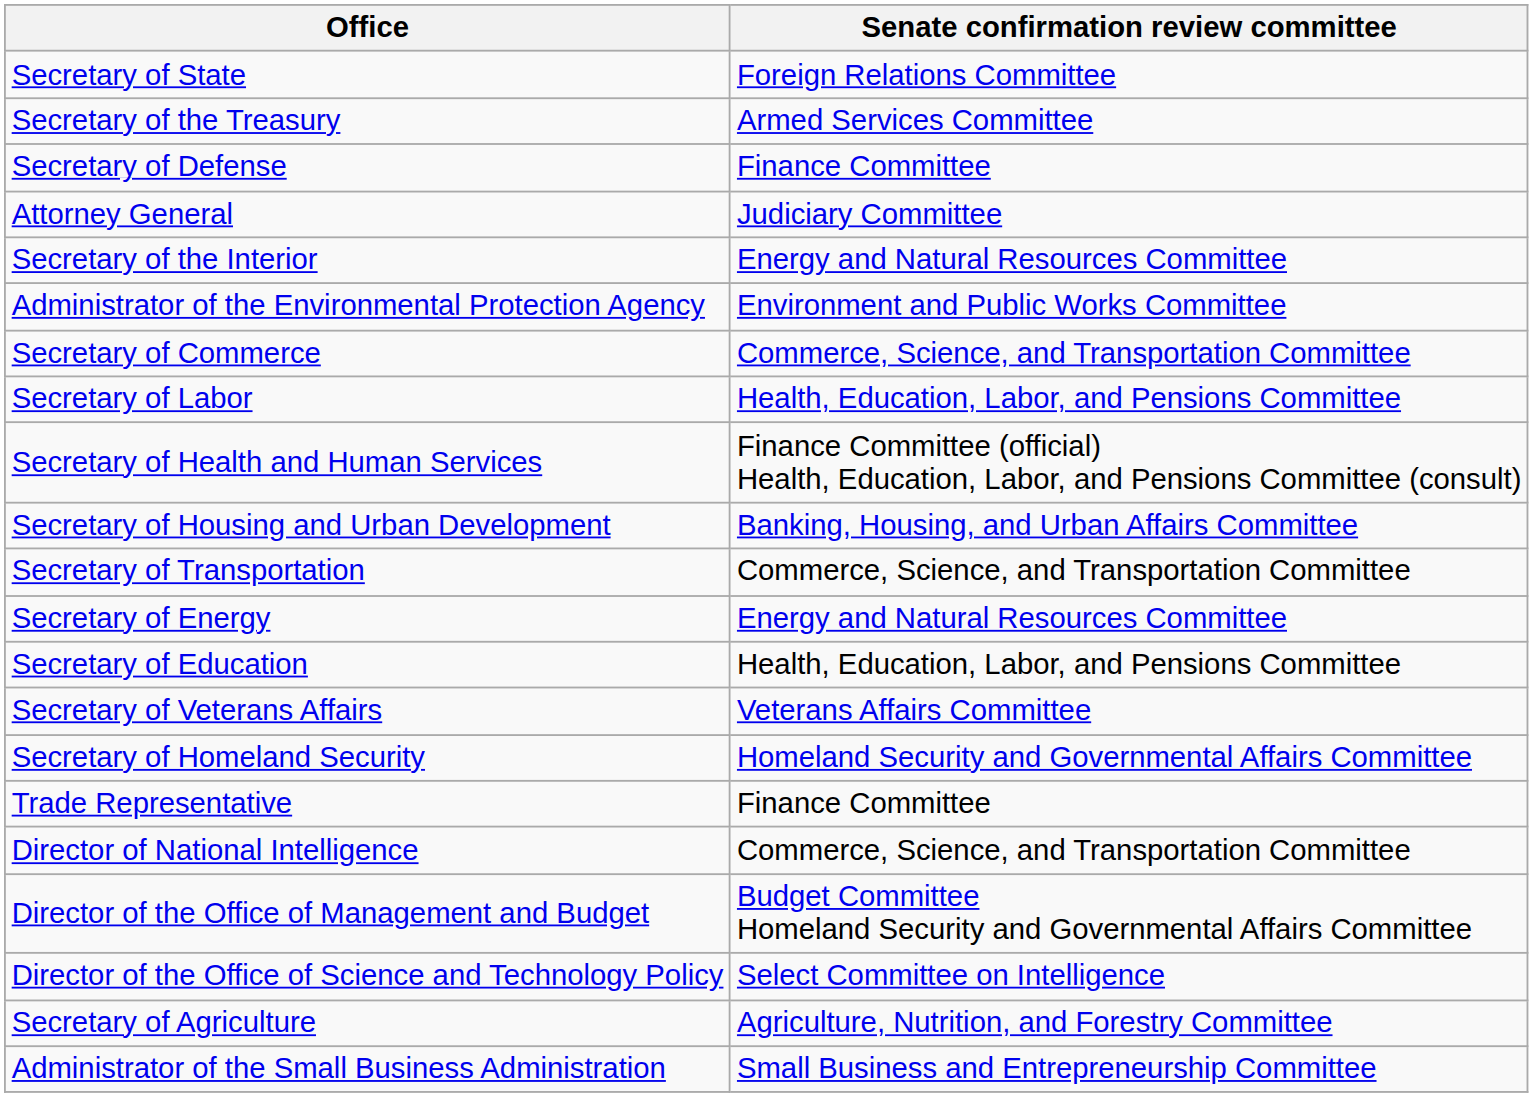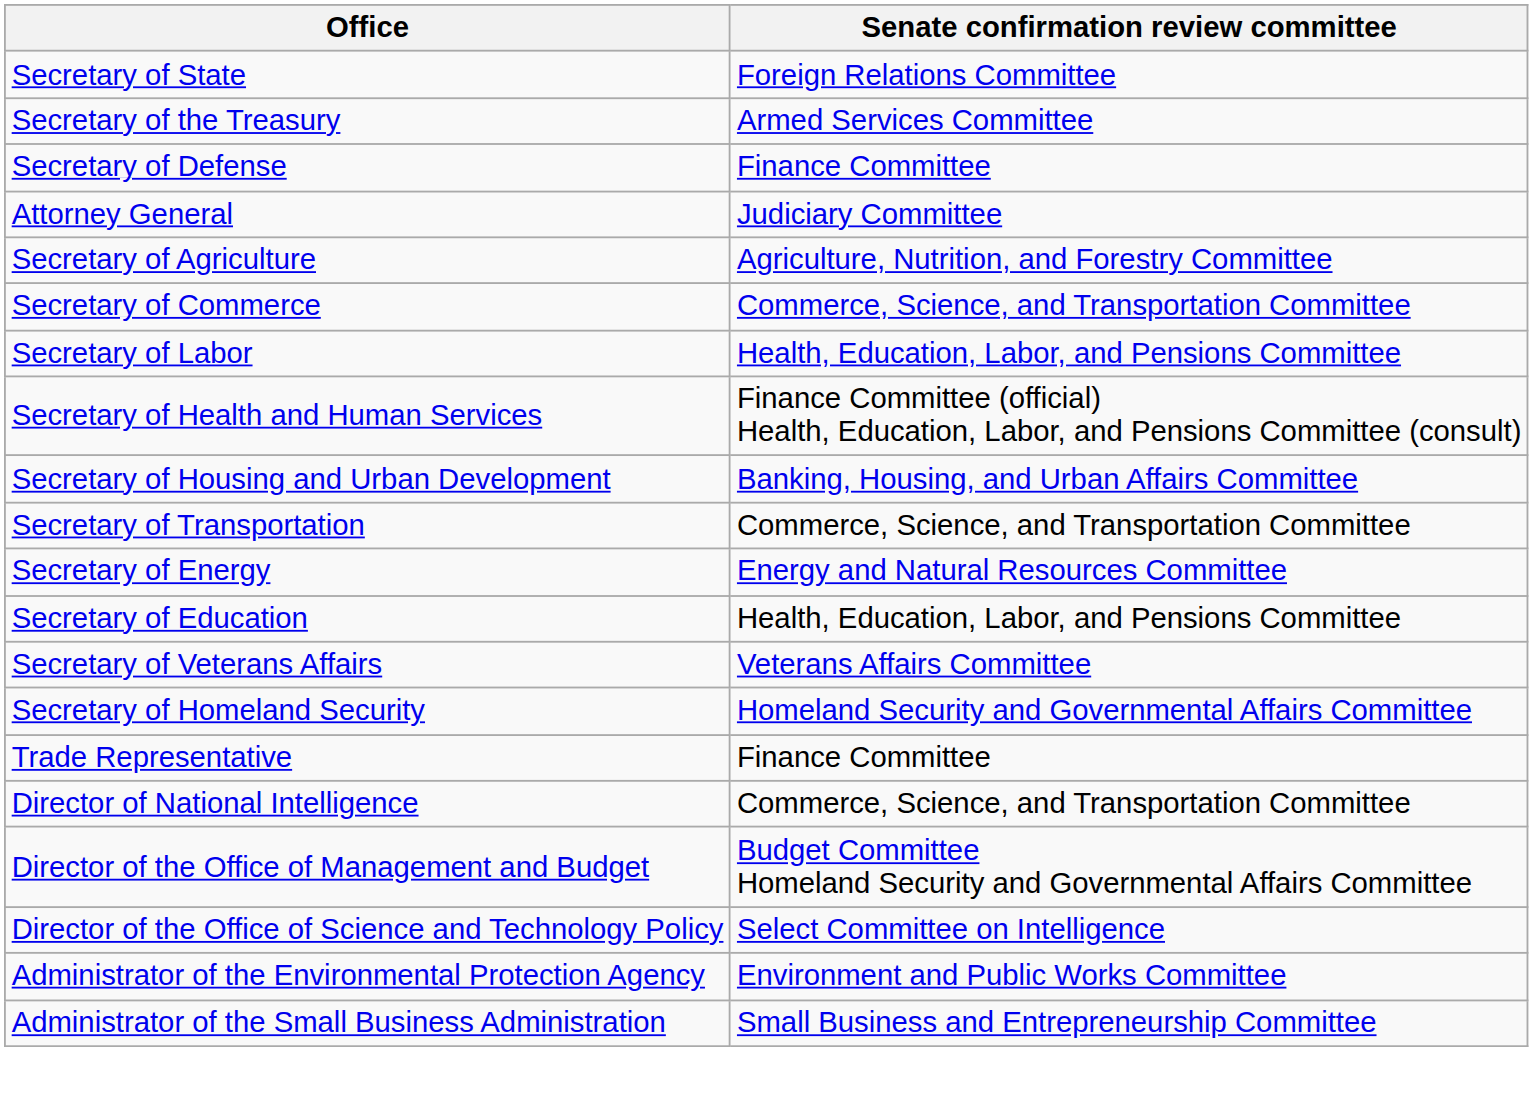 <table class="wikitable sortable" style="text-align:left">
 <tr>
 <th>Office</th>
 <th>Senate confirmation review committee</th>
 </tr>
 <tr>
 <td><a href='#'>Secretary of State</a></td>
 <td><a href='#'>Foreign Relations Committee</a></td>
 </tr>
 <tr>
 <td><a href='#'>Secretary of the Treasury</a></td>
 <td><a href='#'>Armed Services Committee</a></td>
 </tr>
 <tr>
 <td><a href='#'>Secretary of Defense</a></td>
 <td><a href='#'>Finance Committee</a></td>
 </tr>
 <tr>
 <td><a href='#'>Attorney General</a></td>
 <td><a href='#'>Judiciary Committee</a></td>
 </tr>
 <tr>
-<td><a href='#'>Secretary of the Interior</a></td>
-<td><a href='#'>Energy and Natural Resources Committee</a></td>
-</tr>
-<tr>
-<td><a href='#'>Administrator of the Environmental Protection Agency</a></td>
-<td><a href='#'>Environment and Public Works Committee</a></td>
+<td><a href='#'>Secretary of Agriculture</a></td>
+<td><a href='#'>Agriculture, Nutrition, and Forestry Committee</a></td>
 </tr>
 <tr>
 <td><a href='#'>Secretary of Commerce</a></td>
 <td><a href='#'>Commerce, Science, and Transportation Committee</a></td>
 </tr>
 <tr>
 <td><a href='#'>Secretary of Labor</a></td>
 <td><a href='#'>Health, Education, Labor, and Pensions Committee</a></td>
 </tr>
 <tr>
 <td><a href='#'>Secretary of Health and Human Services</a></td>
 <td>Finance Committee (official)<br>Health, Education, Labor, and Pensions Committee (consult)</td>
 </tr>
 <tr>
 <td><a href='#'>Secretary of Housing and Urban Development</a></td>
 <td><a href='#'>Banking, Housing, and Urban Affairs Committee</a></td>
 </tr>
 <tr>
 <td><a href='#'>Secretary of Transportation</a></td>
 <td>Commerce, Science, and Transportation Committee</td>
 </tr>
 <tr>
 <td><a href='#'>Secretary of Energy</a></td>
 <td><a href='#'>Energy and Natural Resources Committee</a></td>
 </tr>
 <tr>
 <td><a href='#'>Secretary of Education</a></td>
 <td>Health, Education, Labor, and Pensions Committee</td>
 </tr>
 <tr>
 <td><a href='#'>Secretary of Veterans Affairs</a></td>
 <td><a href='#'>Veterans Affairs Committee</a></td>
 </tr>
 <tr>
 <td><a href='#'>Secretary of Homeland Security</a></td>
 <td><a href='#'>Homeland Security and Governmental Affairs Committee</a></td>
 </tr>
 <tr>
 <td><a href='#'>Trade Representative</a></td>
 <td>Finance Committee</td>
 </tr>
 <tr>
 <td><a href='#'>Director of National Intelligence</a></td>
 <td>Commerce, Science, and Transportation Committee</td>
 </tr>
 <tr>
 <td><a href='#'>Director of the Office of Management and Budget</a></td>
 <td><a href='#'>Budget Committee</a><br>Homeland Security and Governmental Affairs Committee</td>
 </tr>
 <tr>
 <td><a href='#'>Director of the Office of Science and Technology Policy</a></td>
 <td><a href='#'>Select Committee on Intelligence</a></td>
 </tr>
 <tr>
-<td><a href='#'>Secretary of Agriculture</a></td>
-<td><a href='#'>Agriculture, Nutrition, and Forestry Committee</a></td>
+<td><a href='#'>Administrator of the Environmental Protection Agency</a></td>
+<td><a href='#'>Environment and Public Works Committee</a></td>
 </tr>
 <tr>
 <td><a href='#'>Administrator of the Small Business Administration</a></td>
 <td><a href='#'>Small Business and Entrepreneurship Committee</a></td>
 </tr>
 </table>
